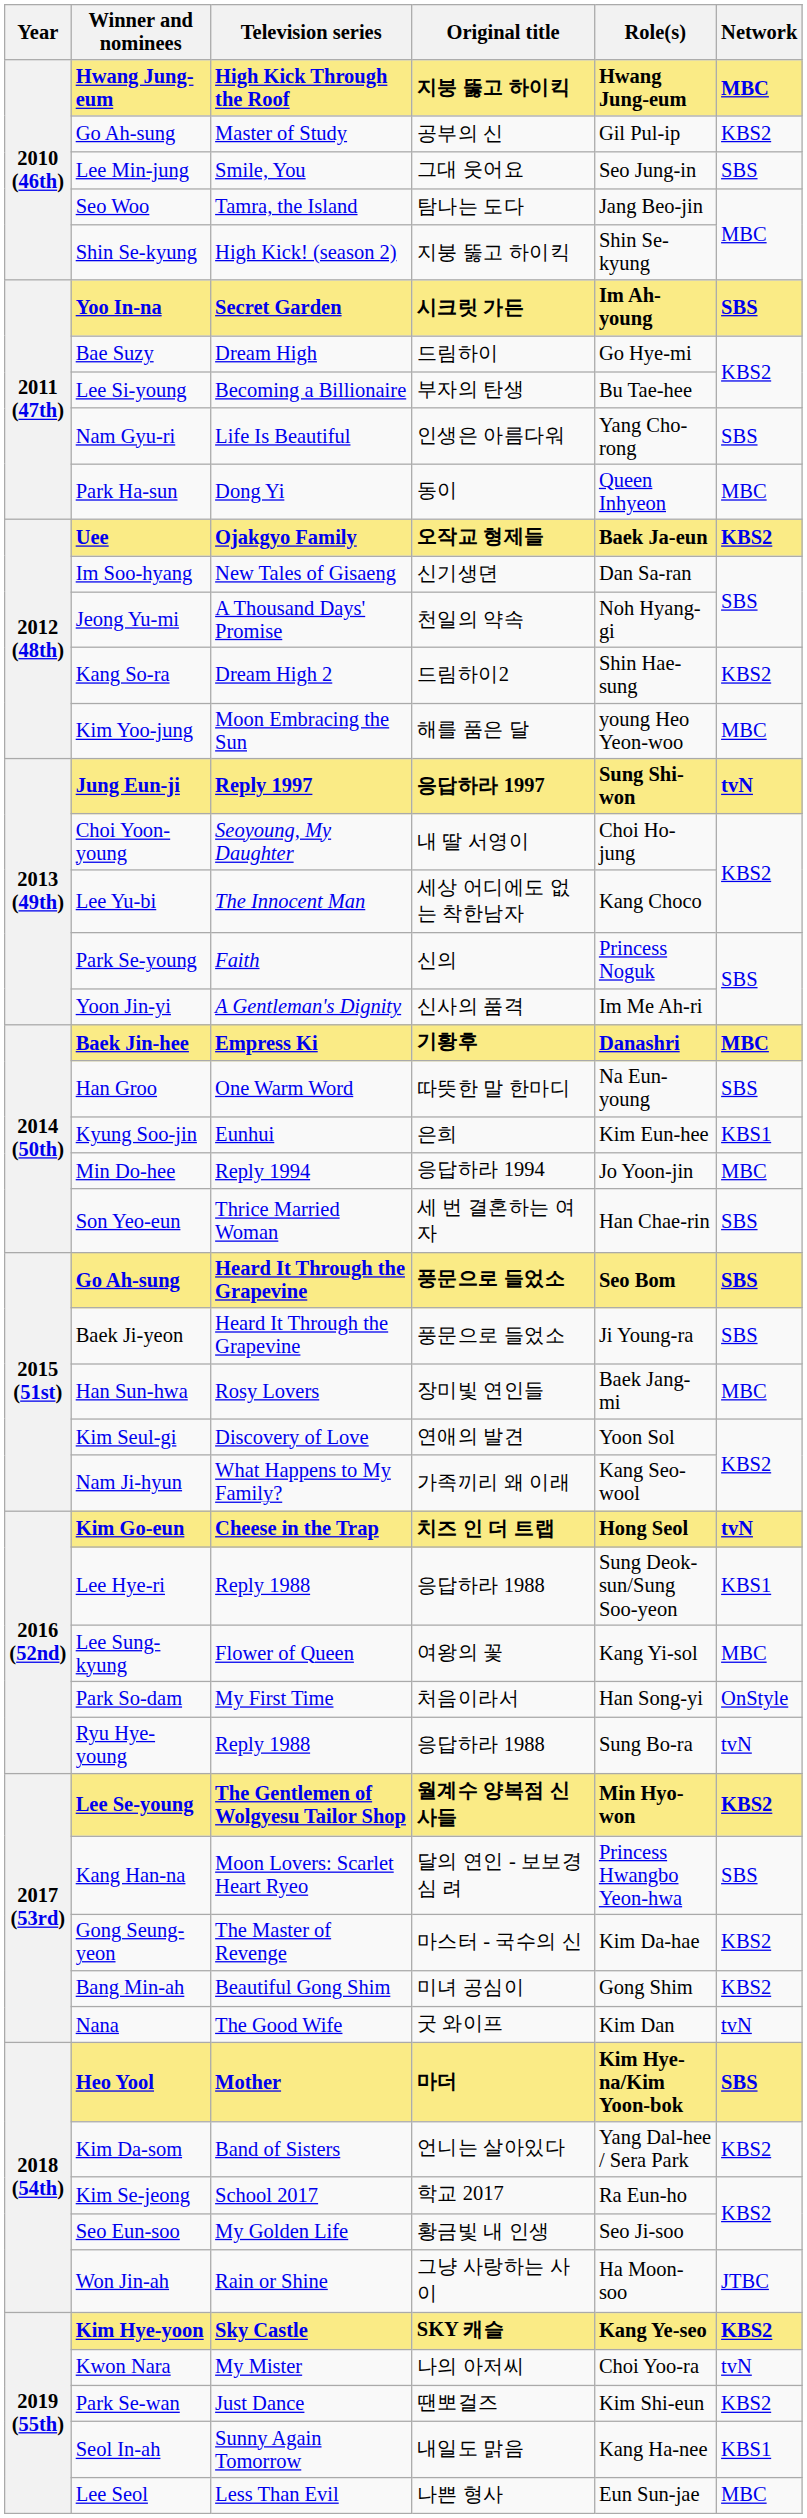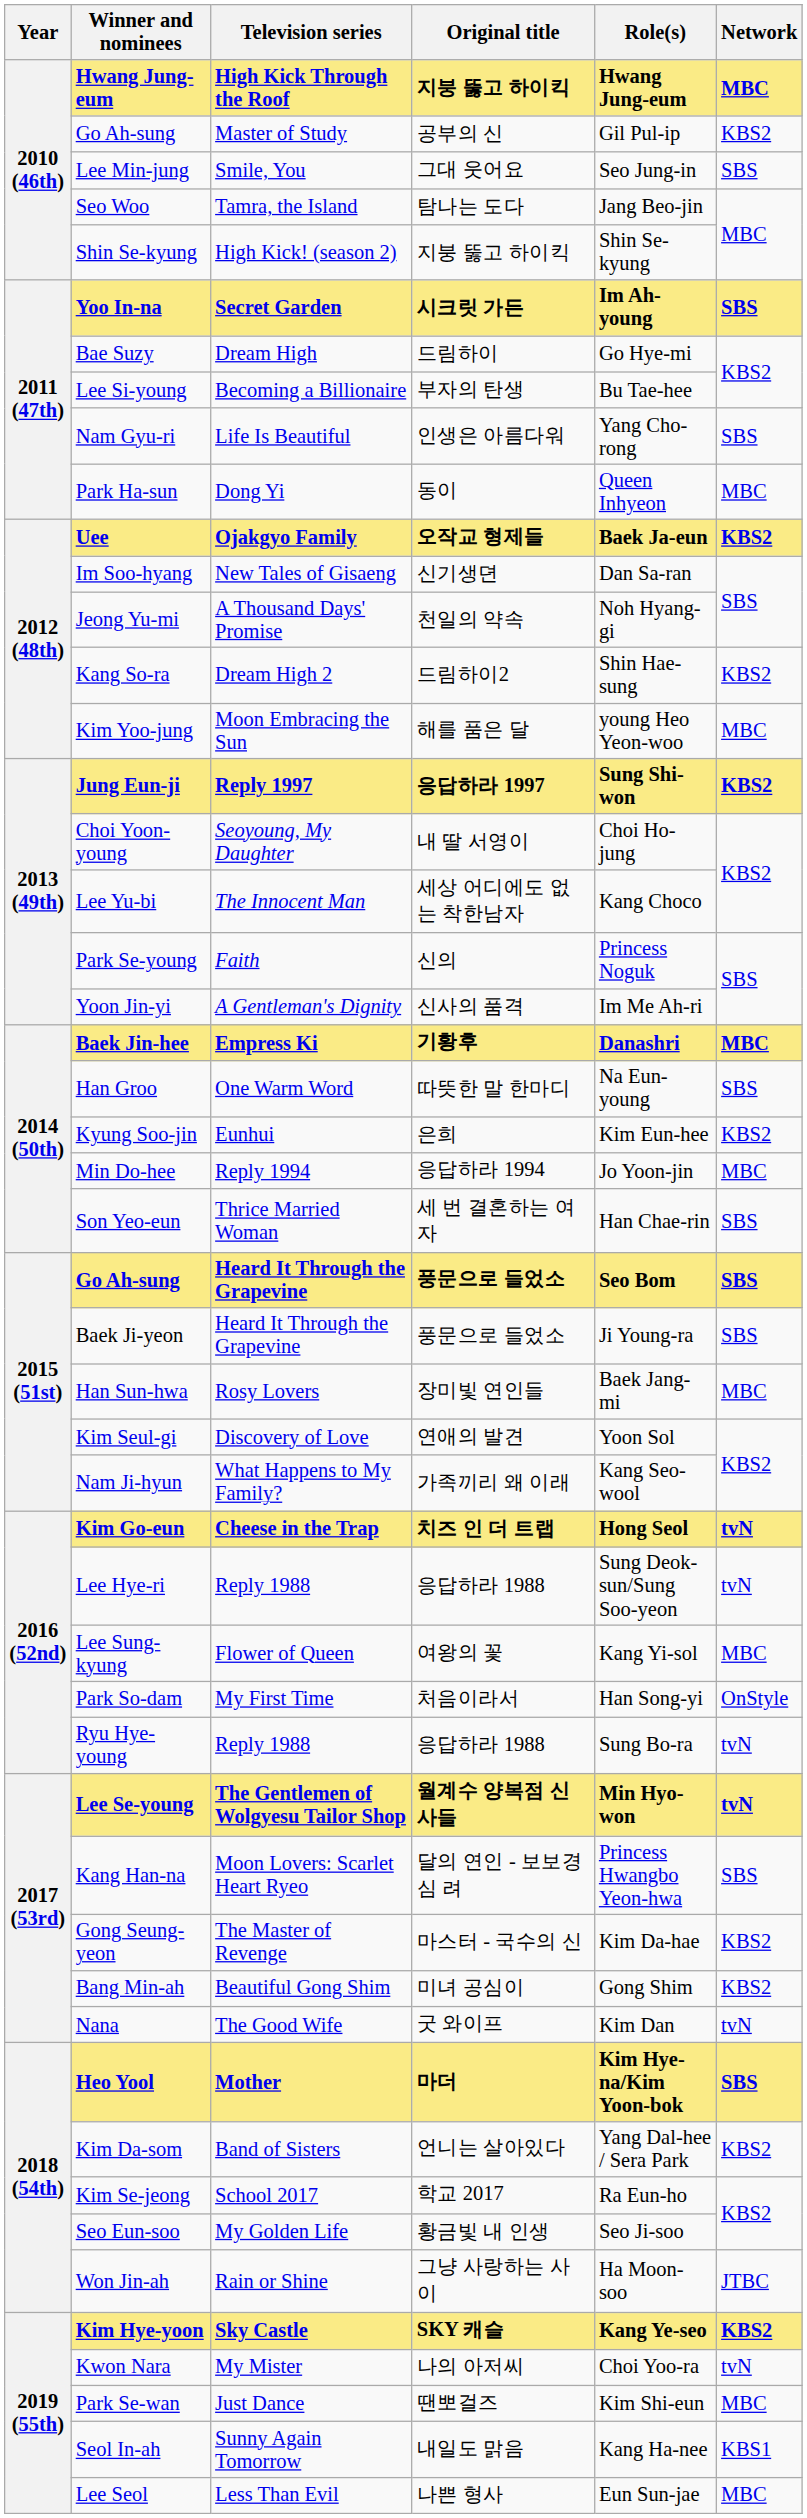 <table class="wikitable" style="width:100%;" cellpadding="6">
 <tr>
 <th style="width:5%;">Year</th>
 <th style="width:20%;">Winner and nominees</th>
 <th style="width:30%;">Television series</th>
 <th style="width:28%;">Original title</th>
 <th style="width:20%;">Role(s)</th>
 <th style="width:5%;">Network</th>
 </tr>
 <tr>
 <th rowspan="5">2010<br>(<a href='#'>46th</a>)</th>
 <td style="background:#FAEB86;"><strong><a href='#'>Hwang Jung-eum</a> </strong></td>
 <td style="background:#FAEB86;"><strong><a href='#'>High Kick Through the Roof</a></strong></td>
 <td style="background:#FAEB86;"><strong>지붕 뚫고 하이킥</strong></td>
 <td style="background:#FAEB86;"><strong>Hwang Jung-eum</strong></td>
 <td style="background:#FAEB86;"><a href='#'><strong>MBC</strong></a></td>
 </tr>
 <tr>
 <td><a href='#'>Go Ah-sung</a></td>
 <td><a href='#'>Master of Study</a></td>
 <td>공부의 신</td>
 <td>Gil Pul-ip</td>
 <td><a href='#'>KBS2</a></td>
 </tr>
 <tr>
 <td><a href='#'>Lee Min-jung</a></td>
 <td><a href='#'>Smile, You</a></td>
 <td>그대 웃어요</td>
 <td>Seo Jung-in</td>
 <td><a href='#'>SBS</a></td>
 </tr>
 <tr>
 <td><a href='#'>Seo Woo</a></td>
 <td><a href='#'>Tamra, the Island</a></td>
 <td>탐나는 도다</td>
 <td>Jang Beo-jin</td>
 <td rowspan="2"><a href='#'>MBC</a></td>
 </tr>
 <tr>
 <td><a href='#'>Shin Se-kyung</a></td>
 <td><a href='#'>High Kick! (season 2)</a></td>
 <td>지붕 뚫고 하이킥</td>
 <td>Shin Se-kyung</td>
 </tr>
 <tr>
 <th rowspan="5">2011<br>(<a href='#'>47th</a>)</th>
 <td style="background:#FAEB86;"><strong><a href='#'>Yoo In-na</a> </strong></td>
 <td style="background:#FAEB86;"><strong><a href='#'>Secret Garden</a></strong></td>
 <td style="background:#FAEB86;"><strong>시크릿 가든</strong></td>
 <td style="background:#FAEB86;"><strong>Im Ah-young</strong></td>
 <td style="background:#FAEB86;"><a href='#'><strong>SBS</strong></a></td>
 </tr>
 <tr>
 <td><a href='#'>Bae Suzy</a></td>
 <td><a href='#'>Dream High</a></td>
 <td>드림하이</td>
 <td>Go Hye-mi</td>
 <td rowspan="2"><a href='#'>KBS2</a></td>
 </tr>
 <tr>
 <td><a href='#'>Lee Si-young</a></td>
 <td><a href='#'>Becoming a Billionaire</a></td>
 <td>부자의 탄생</td>
 <td>Bu Tae-hee</td>
 </tr>
 <tr>
 <td><a href='#'>Nam Gyu-ri</a></td>
 <td><a href='#'>Life Is Beautiful</a></td>
 <td>인생은 아름다워</td>
 <td>Yang Cho-rong</td>
 <td><a href='#'>SBS</a></td>
 </tr>
 <tr>
 <td><a href='#'>Park Ha-sun</a></td>
 <td><a href='#'>Dong Yi</a></td>
 <td>동이</td>
 <td><a href='#'>Queen Inhyeon</a></td>
 <td><a href='#'>MBC</a></td>
 </tr>
 <tr>
 <th rowspan="5">2012<br>(<a href='#'>48th</a>)</th>
 <td style="background:#FAEB86;"><strong><a href='#'>Uee</a> </strong></td>
 <td style="background:#FAEB86;"><strong><a href='#'>Ojakgyo Family</a></strong></td>
 <td style="background:#FAEB86;"><strong>오작교 형제들</strong></td>
 <td style="background:#FAEB86;"><strong>Baek Ja-eun</strong></td>
 <td style="background:#FAEB86;"><a href='#'><strong>KBS2</strong></a></td>
 </tr>
 <tr>
 <td><a href='#'>Im Soo-hyang</a></td>
 <td><a href='#'>New Tales of Gisaeng</a></td>
 <td>신기생뎐</td>
 <td>Dan Sa-ran</td>
 <td rowspan="2"><a href='#'>SBS</a></td>
 </tr>
 <tr>
 <td><a href='#'>Jeong Yu-mi</a></td>
 <td><a href='#'>A Thousand Days' Promise</a></td>
 <td>천일의 약속</td>
 <td>Noh Hyang-gi</td>
 </tr>
 <tr>
 <td><a href='#'>Kang So-ra</a></td>
 <td><a href='#'>Dream High 2</a></td>
 <td>드림하이2</td>
 <td>Shin Hae-sung</td>
 <td><a href='#'>KBS2</a></td>
 </tr>
 <tr>
 <td><a href='#'>Kim Yoo-jung</a></td>
 <td><a href='#'>Moon Embracing the Sun</a></td>
 <td>해를 품은 달</td>
 <td>young Heo Yeon-woo</td>
 <td><a href='#'>MBC</a></td>
 </tr>
 <tr>
 <th rowspan="5">2013<br>(<a href='#'>49th</a>)</th>
 <td style="background:#FAEB86;"><strong><a href='#'>Jung Eun-ji</a> </strong></td>
 <td style="background:#FAEB86;"><strong><a href='#'>Reply 1997</a></strong></td>
 <td style="background:#FAEB86;"><strong>응답하라 1997</strong></td>
 <td style="background:#FAEB86;"><strong>Sung Shi-won</strong></td>
-<td style="background:#FAEB86;"><a href='#'><strong>tvN</strong></a></td>
+<td style="background:#FAEB86;"><a href='#'><strong>KBS2</strong></a></td>
 </tr>
 <tr>
 <td><a href='#'>Choi Yoon-young</a></td>
 <td><em><a href='#'>Seoyoung, My Daughter</a></em></td>
 <td>내 딸 서영이</td>
 <td>Choi Ho-jung</td>
 <td rowspan="2"><a href='#'>KBS2</a></td>
 </tr>
 <tr>
 <td><a href='#'>Lee Yu-bi</a></td>
 <td><em><a href='#'>The Innocent Man</a></em></td>
 <td>세상 어디에도 없는 착한남자</td>
 <td>Kang Choco</td>
 </tr>
 <tr>
 <td><a href='#'>Park Se-young</a></td>
 <td><em><a href='#'>Faith</a></em></td>
 <td>신의</td>
 <td><a href='#'>Princess Noguk</a></td>
 <td rowspan="2"><a href='#'>SBS</a></td>
 </tr>
 <tr>
 <td><a href='#'>Yoon Jin-yi</a></td>
 <td><em><a href='#'>A Gentleman's Dignity</a></em></td>
 <td>신사의 품격</td>
 <td>Im Me Ah-ri</td>
 </tr>
 <tr>
 <th rowspan="5">2014<br>(<a href='#'>50th</a>)</th>
 <td style="background:#FAEB86;"><strong><a href='#'>Baek Jin-hee</a> </strong></td>
 <td style="background:#FAEB86;"><strong><a href='#'>Empress Ki</a></strong></td>
 <td style="background:#FAEB86;"><strong>기황후</strong></td>
 <td style="background:#FAEB86;"><strong><a href='#'>Danashri</a></strong></td>
 <td style="background:#FAEB86;"><a href='#'><strong>MBC</strong></a></td>
 </tr>
 <tr>
 <td><a href='#'>Han Groo</a></td>
 <td><a href='#'>One Warm Word</a></td>
 <td>따뜻한 말 한마디</td>
 <td>Na Eun-young</td>
 <td><a href='#'>SBS</a></td>
 </tr>
 <tr>
 <td><a href='#'>Kyung Soo-jin</a></td>
 <td><a href='#'>Eunhui</a></td>
 <td>은희</td>
 <td>Kim Eun-hee</td>
-<td><a href='#'>KBS1</a></td>
+<td><a href='#'>KBS2</a></td>
 </tr>
 <tr>
 <td><a href='#'>Min Do-hee</a></td>
 <td><a href='#'>Reply 1994</a></td>
 <td>응답하라 1994</td>
 <td>Jo Yoon-jin</td>
 <td><a href='#'>MBC</a></td>
 </tr>
 <tr>
 <td><a href='#'>Son Yeo-eun</a></td>
 <td><a href='#'>Thrice Married Woman</a></td>
 <td>세 번 결혼하는 여자</td>
 <td>Han Chae-rin</td>
 <td><a href='#'>SBS</a></td>
 </tr>
 <tr>
 <th rowspan="5">2015<br>(<a href='#'>51st</a>)</th>
 <td style="background:#FAEB86;"><strong><a href='#'>Go Ah-sung</a> </strong></td>
 <td style="background:#FAEB86;"><a href='#'><strong>Heard It Through the Grapevine</strong></a></td>
 <td style="background:#FAEB86;"><strong>풍문으로 들었소</strong></td>
 <td style="background:#FAEB86;"><strong>Seo Bom</strong></td>
 <td style="background:#FAEB86;"><a href='#'><strong>SBS</strong></a></td>
 </tr>
 <tr>
 <td>Baek Ji-yeon</td>
 <td><a href='#'>Heard It Through the Grapevine</a></td>
 <td>풍문으로 들었소</td>
 <td>Ji Young-ra</td>
 <td><a href='#'>SBS</a></td>
 </tr>
 <tr>
 <td><a href='#'>Han Sun-hwa</a></td>
 <td><a href='#'>Rosy Lovers</a></td>
 <td>장미빛 연인들</td>
 <td>Baek Jang-mi</td>
 <td><a href='#'>MBC</a></td>
 </tr>
 <tr>
 <td><a href='#'>Kim Seul-gi</a></td>
 <td><a href='#'>Discovery of Love</a></td>
 <td>연애의 발견</td>
 <td>Yoon Sol</td>
 <td rowspan="2"><a href='#'>KBS2</a></td>
 </tr>
 <tr>
 <td><a href='#'>Nam Ji-hyun</a></td>
 <td><a href='#'>What Happens to My Family?</a></td>
 <td>가족끼리 왜 이래</td>
 <td>Kang Seo-wool</td>
 </tr>
 <tr>
 <th rowspan="5">2016<br>(<a href='#'>52nd</a>)</th>
 <td style="background:#FAEB86;"><strong><a href='#'>Kim Go-eun</a></strong></td>
 <td style="background:#FAEB86;"><strong><a href='#'>Cheese in the Trap</a></strong></td>
 <td style="background:#FAEB86;"><strong>치즈 인 더 트랩</strong></td>
 <td style="background:#FAEB86;"><strong>Hong Seol</strong></td>
 <td style="background:#FAEB86;"><a href='#'><strong>tvN</strong></a></td>
 </tr>
 <tr>
 <td><a href='#'>Lee Hye-ri</a></td>
 <td><a href='#'>Reply 1988</a></td>
 <td>응답하라 1988</td>
 <td>Sung Deok-sun/Sung Soo-yeon</td>
-<td><a href='#'>KBS1</a></td>
+<td><a href='#'>tvN</a></td>
 </tr>
 <tr>
 <td><a href='#'>Lee Sung-kyung</a></td>
 <td><a href='#'>Flower of Queen</a></td>
 <td>여왕의 꽃</td>
 <td>Kang Yi-sol</td>
 <td><a href='#'>MBC</a></td>
 </tr>
 <tr>
 <td><a href='#'>Park So-dam</a></td>
 <td><a href='#'>My First Time</a></td>
 <td>처음이라서</td>
 <td>Han Song-yi</td>
 <td><a href='#'>OnStyle</a></td>
 </tr>
 <tr>
 <td><a href='#'>Ryu Hye-young</a></td>
 <td><a href='#'>Reply 1988</a></td>
 <td>응답하라 1988</td>
 <td>Sung Bo-ra</td>
 <td><a href='#'>tvN</a></td>
 </tr>
 <tr>
 <th rowspan="5">2017<br>(<a href='#'>53rd</a>)</th>
 <td style="background:#FAEB86;"><strong><a href='#'>Lee Se-young</a> </strong></td>
 <td style="background:#FAEB86;"><strong><a href='#'>The Gentlemen of Wolgyesu Tailor Shop</a></strong></td>
 <td style="background:#FAEB86;"><strong>월계수 양복점 신사들</strong></td>
 <td style="background:#FAEB86;"><strong>Min Hyo-won</strong></td>
-<td style="background:#FAEB86;"><a href='#'><strong>KBS2</strong></a></td>
+<td style="background:#FAEB86;"><a href='#'><strong>tvN</strong></a></td>
 </tr>
 <tr>
 <td><a href='#'>Kang Han-na</a></td>
 <td><a href='#'>Moon Lovers: Scarlet Heart Ryeo</a></td>
 <td>달의 연인 - 보보경심 려</td>
 <td><a href='#'>Princess Hwangbo Yeon-hwa</a></td>
 <td><a href='#'>SBS</a></td>
 </tr>
 <tr>
 <td><a href='#'>Gong Seung-yeon</a></td>
 <td><a href='#'>The Master of Revenge</a></td>
 <td>마스터 - 국수의 신</td>
 <td>Kim Da-hae</td>
 <td><a href='#'>KBS2</a></td>
 </tr>
 <tr>
 <td><a href='#'>Bang Min-ah</a></td>
 <td><a href='#'>Beautiful Gong Shim</a></td>
 <td>미녀 공심이</td>
 <td>Gong Shim</td>
 <td><a href='#'>KBS2</a></td>
 </tr>
 <tr>
 <td><a href='#'>Nana</a></td>
 <td><a href='#'>The Good Wife</a></td>
 <td>굿 와이프</td>
 <td>Kim Dan</td>
 <td><a href='#'>tvN</a></td>
 </tr>
 <tr>
 <th rowspan="5">2018<br>(<a href='#'>54th</a>)</th>
 <td style="background:#FAEB86;"><strong><a href='#'>Heo Yool</a> </strong></td>
 <td style="background:#FAEB86;"><a href='#'><strong>Mother</strong></a></td>
 <td style="background:#FAEB86;"><strong>마더</strong></td>
 <td style="background:#FAEB86;"><strong>Kim Hye-na/Kim Yoon-bok</strong></td>
 <td style="background:#FAEB86;"><a href='#'><strong>SBS</strong></a></td>
 </tr>
 <tr>
 <td><a href='#'>Kim Da-som</a></td>
 <td><a href='#'>Band of Sisters</a></td>
 <td>언니는 살아있다</td>
 <td>Yang Dal-hee / Sera Park</td>
 <td><a href='#'>KBS2</a></td>
 </tr>
 <tr>
 <td><a href='#'>Kim Se-jeong</a></td>
 <td><a href='#'>School 2017</a></td>
 <td>학교 2017</td>
 <td>Ra Eun-ho</td>
 <td rowspan="2"><a href='#'>KBS2</a></td>
 </tr>
 <tr>
 <td><a href='#'>Seo Eun-soo</a></td>
 <td><a href='#'>My Golden Life</a></td>
 <td>황금빛 내 인생</td>
 <td>Seo Ji-soo</td>
 </tr>
 <tr>
 <td><a href='#'>Won Jin-ah</a></td>
 <td><a href='#'>Rain or Shine</a></td>
 <td>그냥 사랑하는 사이</td>
 <td>Ha Moon-soo</td>
 <td><a href='#'>JTBC</a></td>
 </tr>
 <tr>
 <th rowspan="5">2019<br>(<a href='#'>55th</a>)</th>
 <td style="background:#FAEB86;"><strong><a href='#'>Kim Hye-yoon</a> </strong></td>
 <td style="background:#FAEB86;"><strong><a href='#'>Sky Castle</a></strong></td>
 <td style="background:#FAEB86;"><strong>SKY 캐슬</strong></td>
 <td style="background:#FAEB86;"><strong>Kang Ye-seo</strong></td>
 <td style="background:#FAEB86;"><a href='#'><strong>KBS2</strong></a></td>
 </tr>
 <tr>
 <td><a href='#'>Kwon Nara</a></td>
 <td><a href='#'>My Mister</a></td>
 <td>나의 아저씨</td>
 <td>Choi Yoo-ra</td>
 <td><a href='#'>tvN</a></td>
 </tr>
 <tr>
 <td><a href='#'>Park Se-wan</a></td>
 <td><a href='#'>Just Dance</a></td>
 <td>땐뽀걸즈</td>
 <td>Kim Shi-eun</td>
-<td><a href='#'>KBS2</a></td>
+<td><a href='#'>MBC</a></td>
 </tr>
 <tr>
 <td><a href='#'>Seol In-ah</a></td>
 <td><a href='#'>Sunny Again Tomorrow</a></td>
 <td>내일도 맑음</td>
 <td>Kang Ha-nee</td>
 <td><a href='#'>KBS1</a></td>
 </tr>
 <tr>
 <td><a href='#'>Lee Seol</a></td>
 <td><a href='#'>Less Than Evil</a></td>
 <td>나쁜 형사</td>
 <td>Eun Sun-jae</td>
 <td><a href='#'>MBC</a></td>
 </tr>
 </table>
